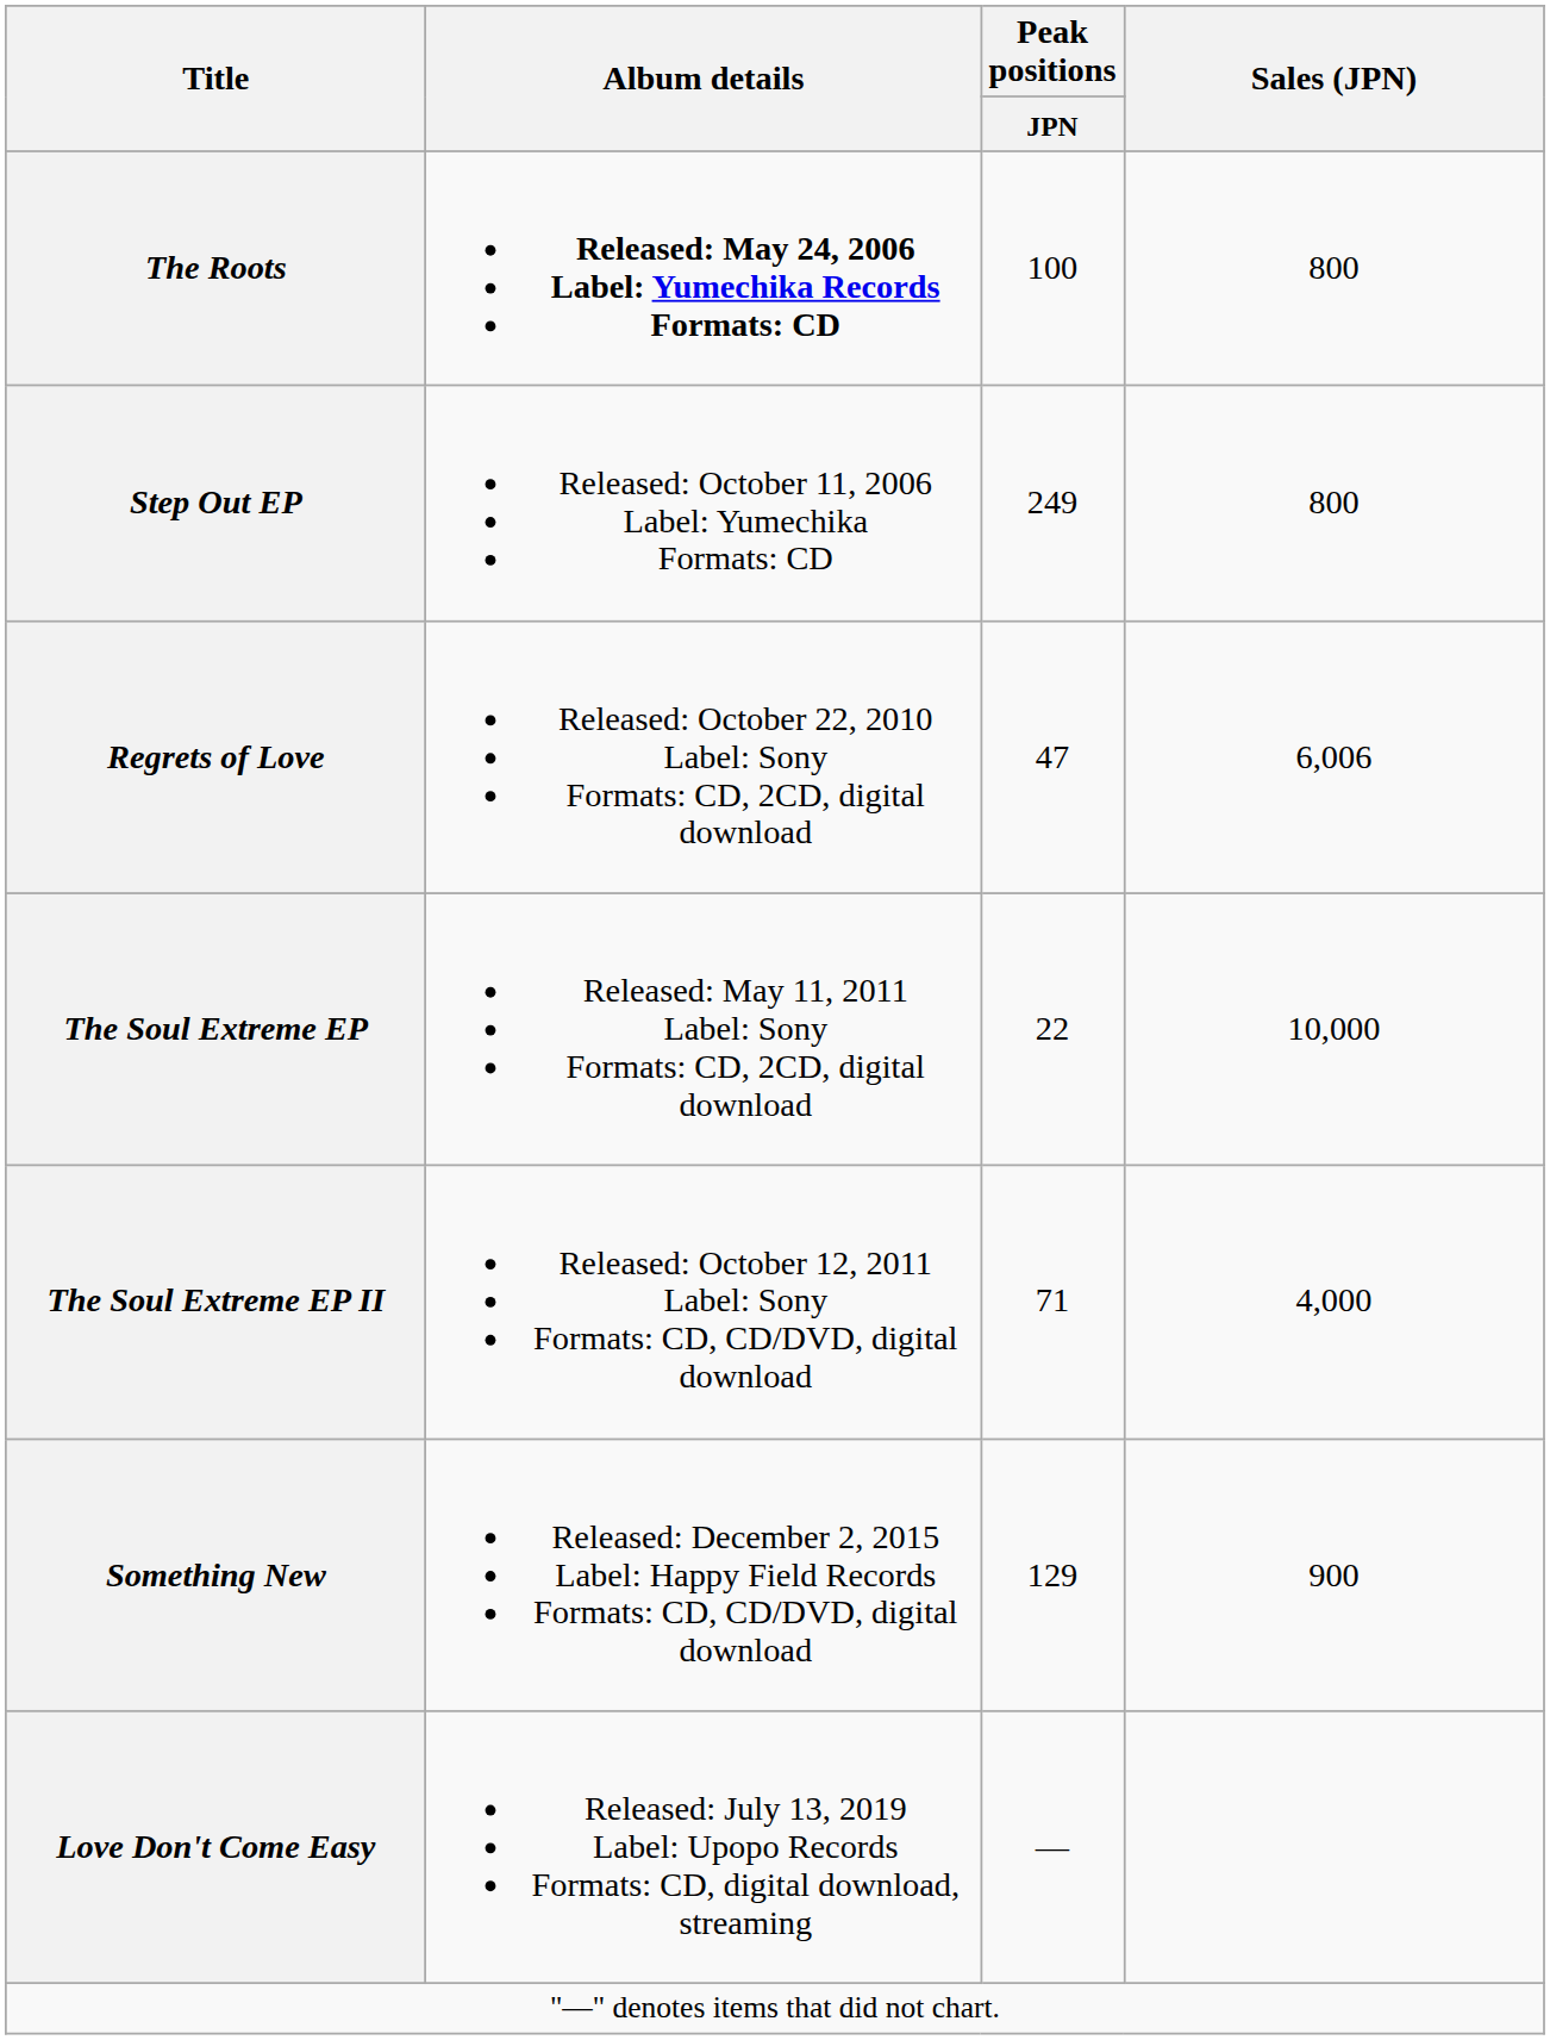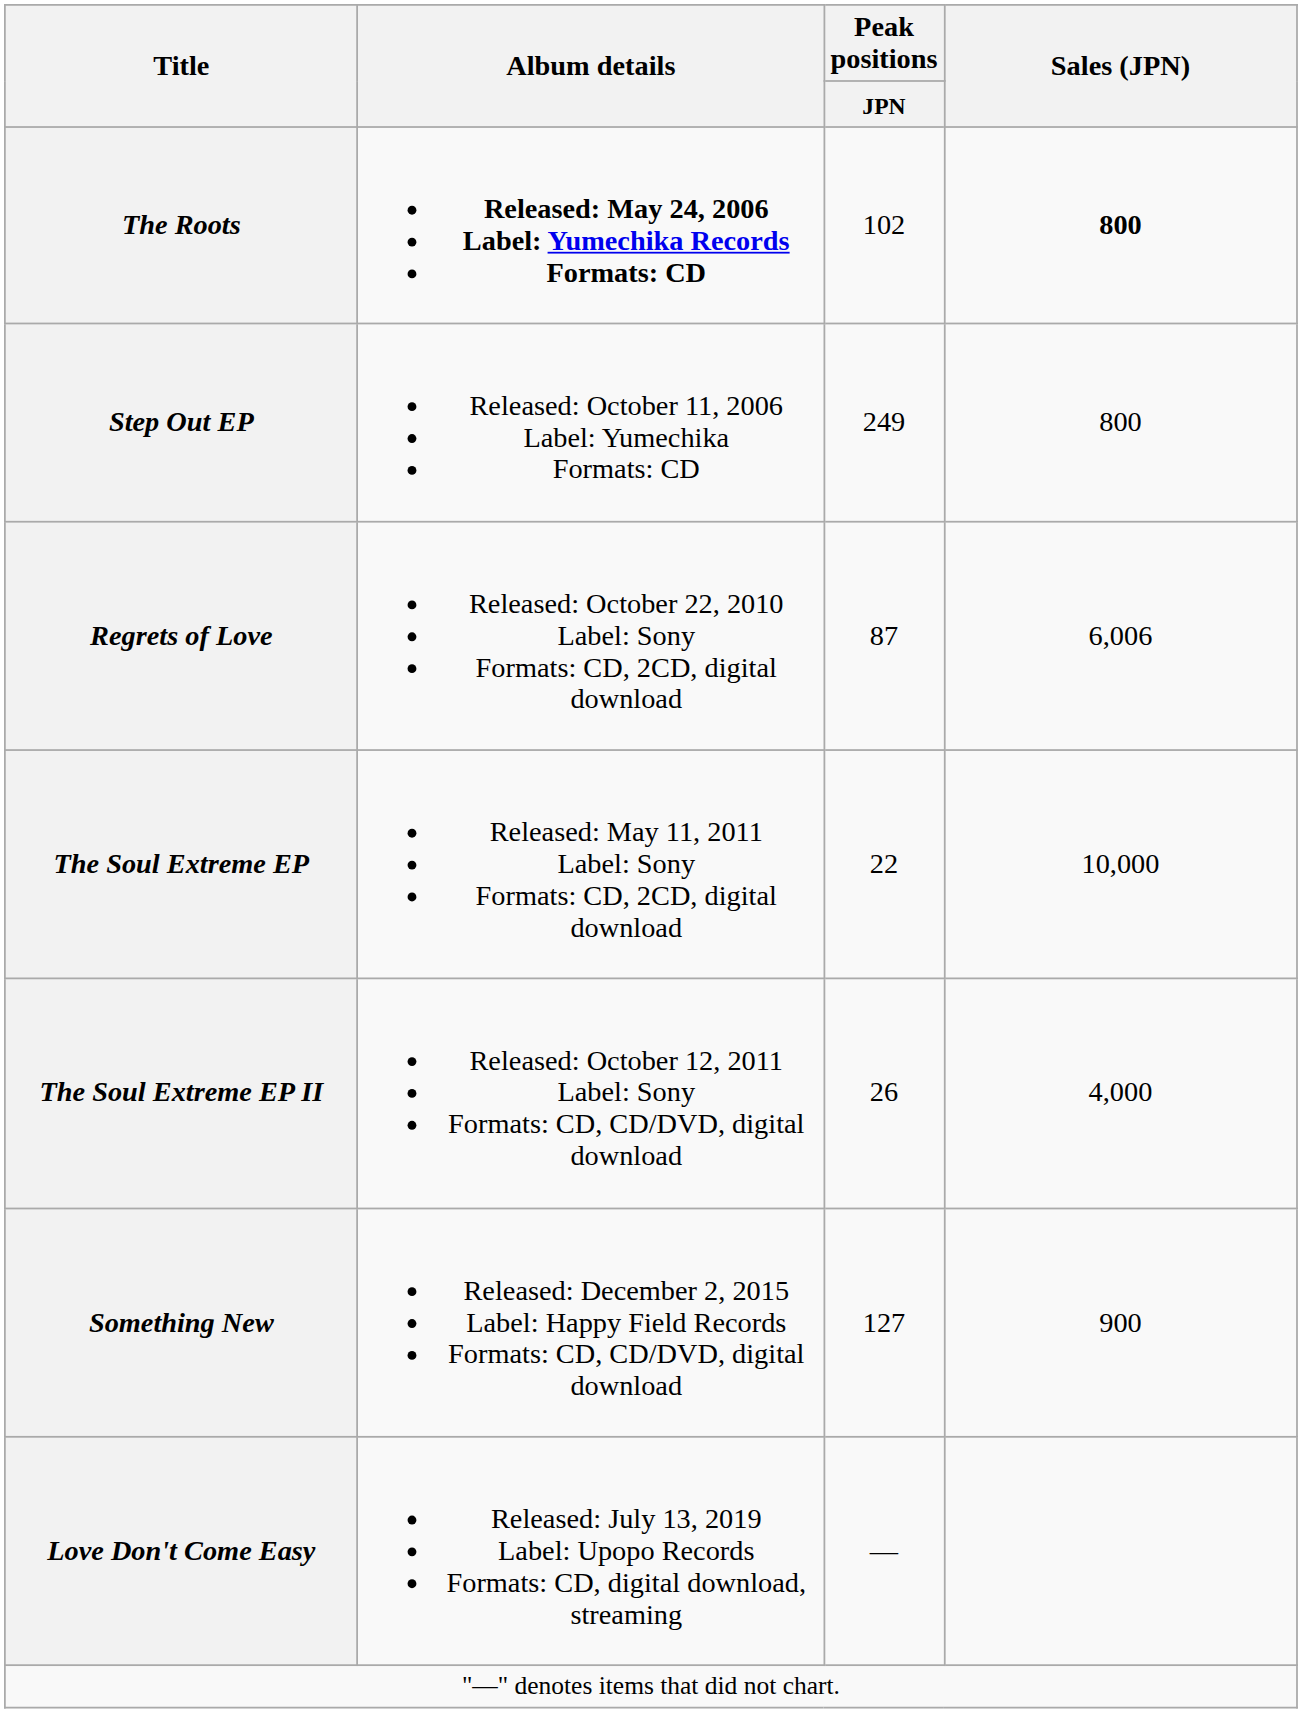 <table class="wikitable plainrowheaders" style="text-align:center;">
 <tr>
 <th style="width:12em;" rowspan="2">Title</th>
 <th style="width:16em;" rowspan="2">Album details</th>
 <th colspan="1">Peak positions</th>
 <th style="width:12em;" rowspan="2">Sales (JPN)</th>
 </tr>
 <tr>
 <th style="width:2.5em;"><small>JPN</small><br></th>
 </tr>
 <tr>
 <th scope="row"><em>The Roots</em></th>
 <td><strong><br><ul><li>Released: May 24, 2006 </li><li>Label: <a href='#'>Yumechika Records</a></li><li>Formats: CD</li></ul></strong></td>
-<td>100</td>
-<td>800</td>
+<td>102</td>
+<td><strong>800</strong></td>
 </tr>
 <tr>
 <th scope="row"><em>Step Out EP</em></th>
 <td><br><ul><li>Released: October 11, 2006 </li><li>Label: Yumechika</li><li>Formats: CD</li></ul></td>
 <td>249</td>
 <td>800</td>
 </tr>
 <tr>
 <th scope="row"><em>Regrets of Love</em></th>
 <td><br><ul><li>Released: October 22, 2010 </li><li>Label: Sony</li><li>Formats: CD, 2CD, digital download</li></ul></td>
-<td>47</td>
+<td>87</td>
 <td>6,006</td>
 </tr>
 <tr>
 <th scope="row"><em>The Soul Extreme EP</em></th>
 <td><br><ul><li>Released: May 11, 2011 </li><li>Label: Sony</li><li>Formats: CD, 2CD, digital download</li></ul></td>
 <td>22</td>
 <td>10,000</td>
 </tr>
 <tr>
 <th scope="row"><em>The Soul Extreme EP II</em></th>
 <td><br><ul><li>Released: October 12, 2011 </li><li>Label: Sony</li><li>Formats: CD, CD/DVD, digital download</li></ul></td>
-<td>71</td>
+<td>26</td>
 <td>4,000</td>
 </tr>
 <tr>
 <th scope="row"><em>Something New</em></th>
 <td><br><ul><li>Released: December 2, 2015 </li><li>Label: Happy Field Records</li><li>Formats: CD, CD/DVD, digital download</li></ul></td>
-<td>129</td>
+<td>127</td>
 <td>900</td>
 </tr>
 <tr>
 <th scope="row"><em>Love Don't Come Easy</em></th>
 <td><br><ul><li>Released: July 13, 2019 </li><li>Label: Upopo Records</li><li>Formats: CD, digital download, streaming</li></ul></td>
 <td>—</td>
 <td></td>
 </tr>
 <tr>
 <td colspan="12" align="center" style="font-size:90%;">"—" denotes items that did not chart.</td>
 </tr>
 </table>
